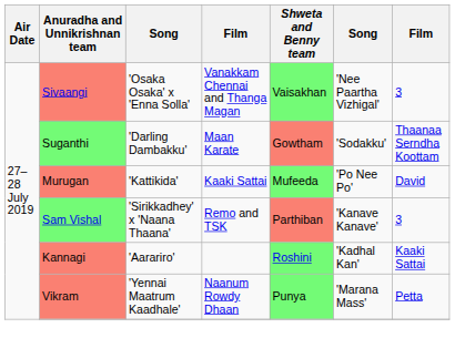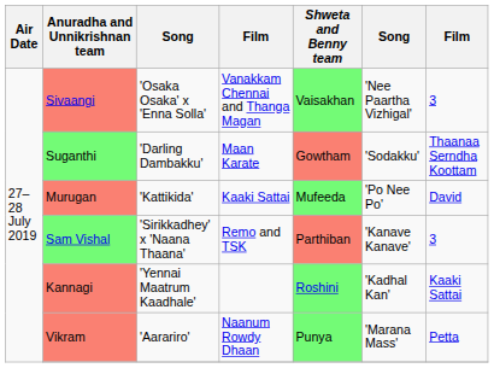 <table class="wikitable sortable">
 <tr>
 <th>Air Date</th>
 <th>Anuradha and Unnikrishnan team</th>
 <th>Song</th>
 <th>Film</th>
 <th><em>Shweta and Benny team</em></th>
 <th>Song</th>
 <th>Film</th>
 </tr>
 <tr>
 <td rowspan="7">27–28 July 2019</td>
 <td style="background:salmon"><a href='#'>Sivaangi</a></td>
 <td>'Osaka Osaka' x 'Enna Solla'</td>
 <td><a href='#'>Vanakkam Chennai</a> and <a href='#'>Thanga Magan</a></td>
 <td style="background:#73FB76;">Vaisakhan</td>
 <td>'Nee Paartha Vizhigal'</td>
 <td><a href='#'>3</a></td>
 </tr>
 <tr>
 <td style="background:#73FB76;">Suganthi</td>
 <td>'Darling Dambakku'</td>
 <td><a href='#'>Maan Karate</a></td>
 <td style="background:salmon">Gowtham</td>
 <td>'Sodakku'</td>
 <td><a href='#'>Thaanaa Serndha Koottam</a></td>
 </tr>
 <tr>
 <td style="background:salmon">Murugan</td>
 <td>'Kattikida'</td>
 <td><a href='#'>Kaaki Sattai</a></td>
 <td style="background:#73FB76;">Mufeeda</td>
 <td>'Po Nee Po'</td>
 <td><a href='#'>David</a></td>
 </tr>
 <tr>
 <td style="background:#73FB76;"><a href='#'>Sam Vishal</a></td>
 <td>'Sirikkadhey' x 'Naana Thaana'</td>
 <td><a href='#'>Remo</a> and <a href='#'>TSK</a></td>
 <td style="background:salmon">Parthiban</td>
 <td>'Kanave Kanave'</td>
 <td><a href='#'>3</a></td>
 </tr>
 <tr>
 <td style="background:salmon">Kannagi</td>
-<td>'Aarariro'</td>
+<td>'Yennai Maatrum Kaadhale'</td>
 <td></td>
 <td style="background:#73FB76;"><a href='#'>Roshini</a></td>
 <td>'Kadhal Kan'</td>
 <td><a href='#'>Kaaki Sattai</a></td>
 </tr>
 <tr>
 <td style="background:salmon">Vikram</td>
-<td>'Yennai Maatrum Kaadhale'</td>
+<td>'Aarariro'</td>
 <td><a href='#'>Naanum Rowdy Dhaan</a></td>
 <td style="background:#73FB76">Punya</td>
 <td>'Marana Mass'</td>
 <td><a href='#'>Petta</a></td>
 </tr>
 <tr>
 </tr>
 </table>
